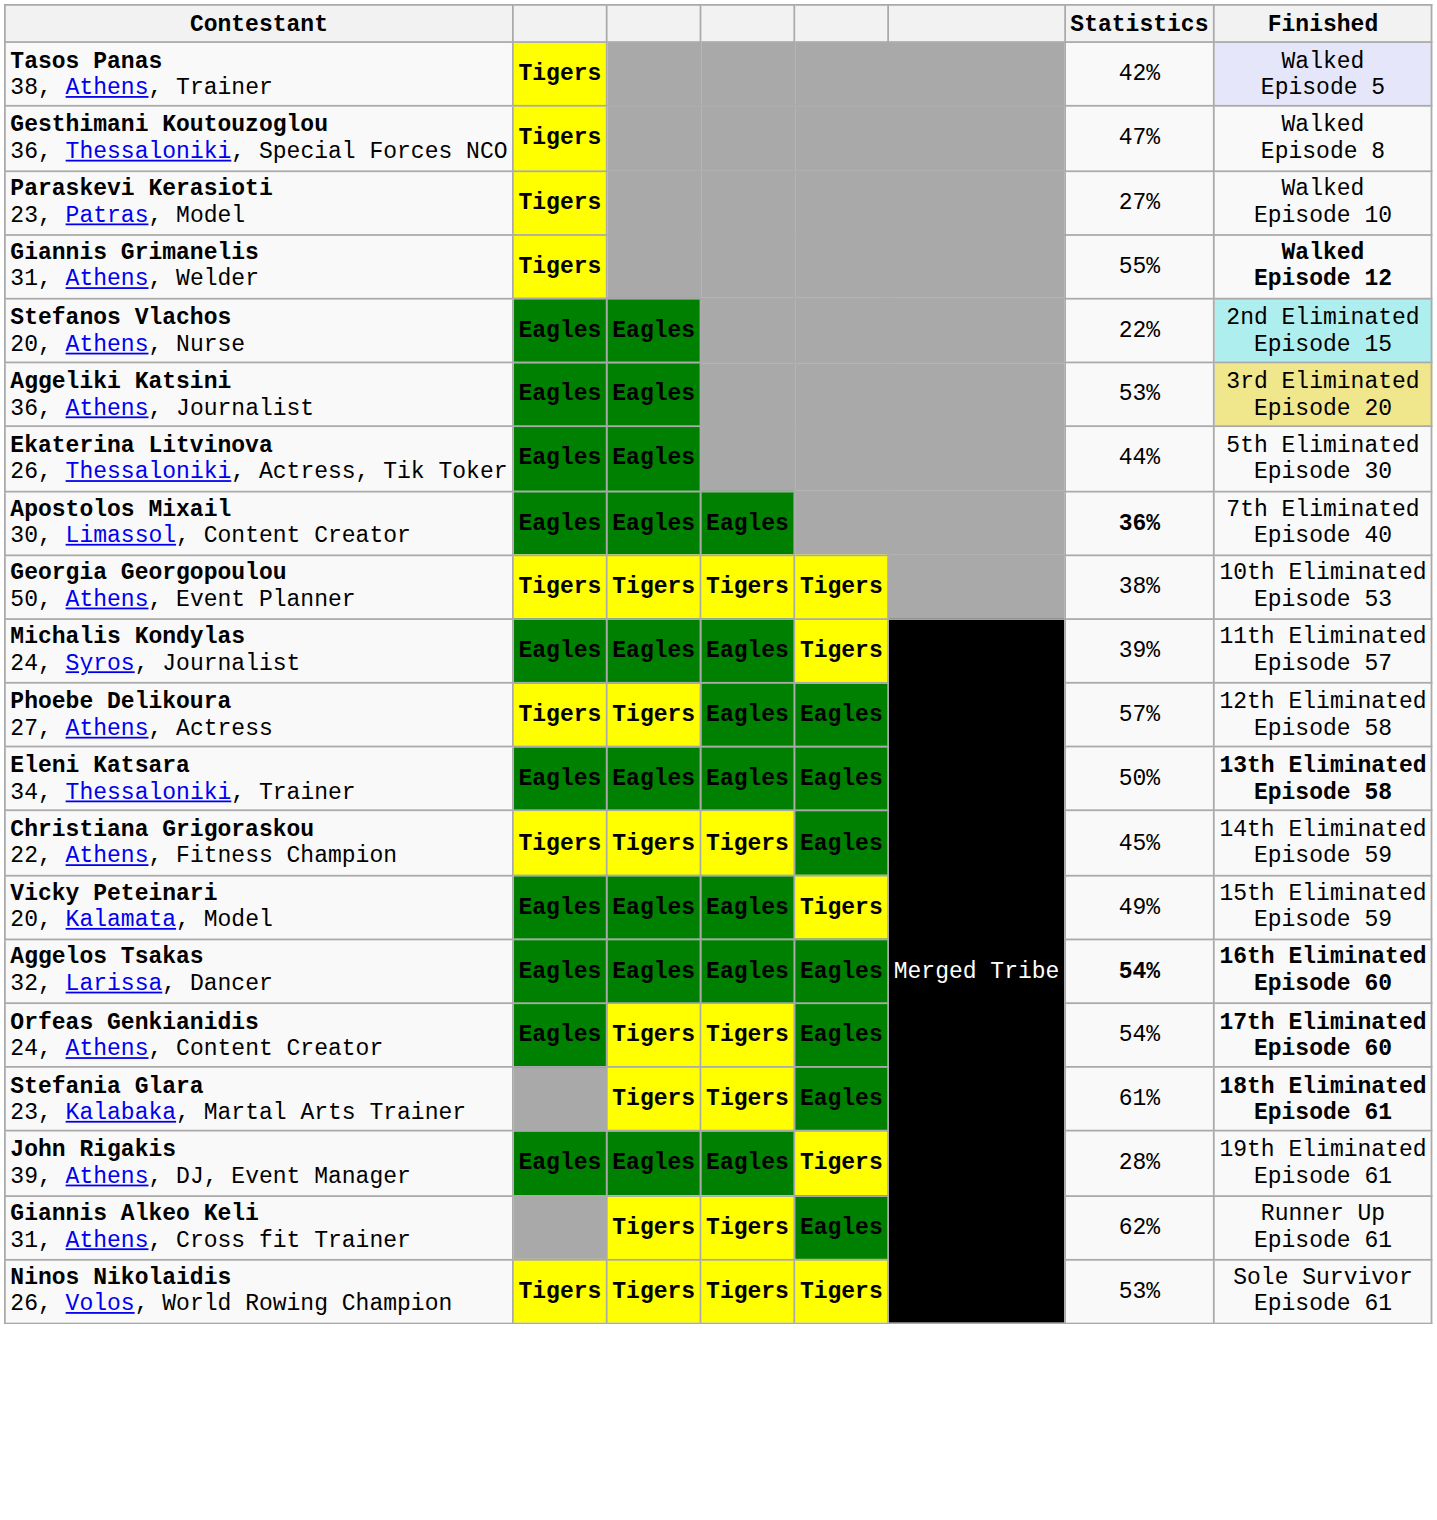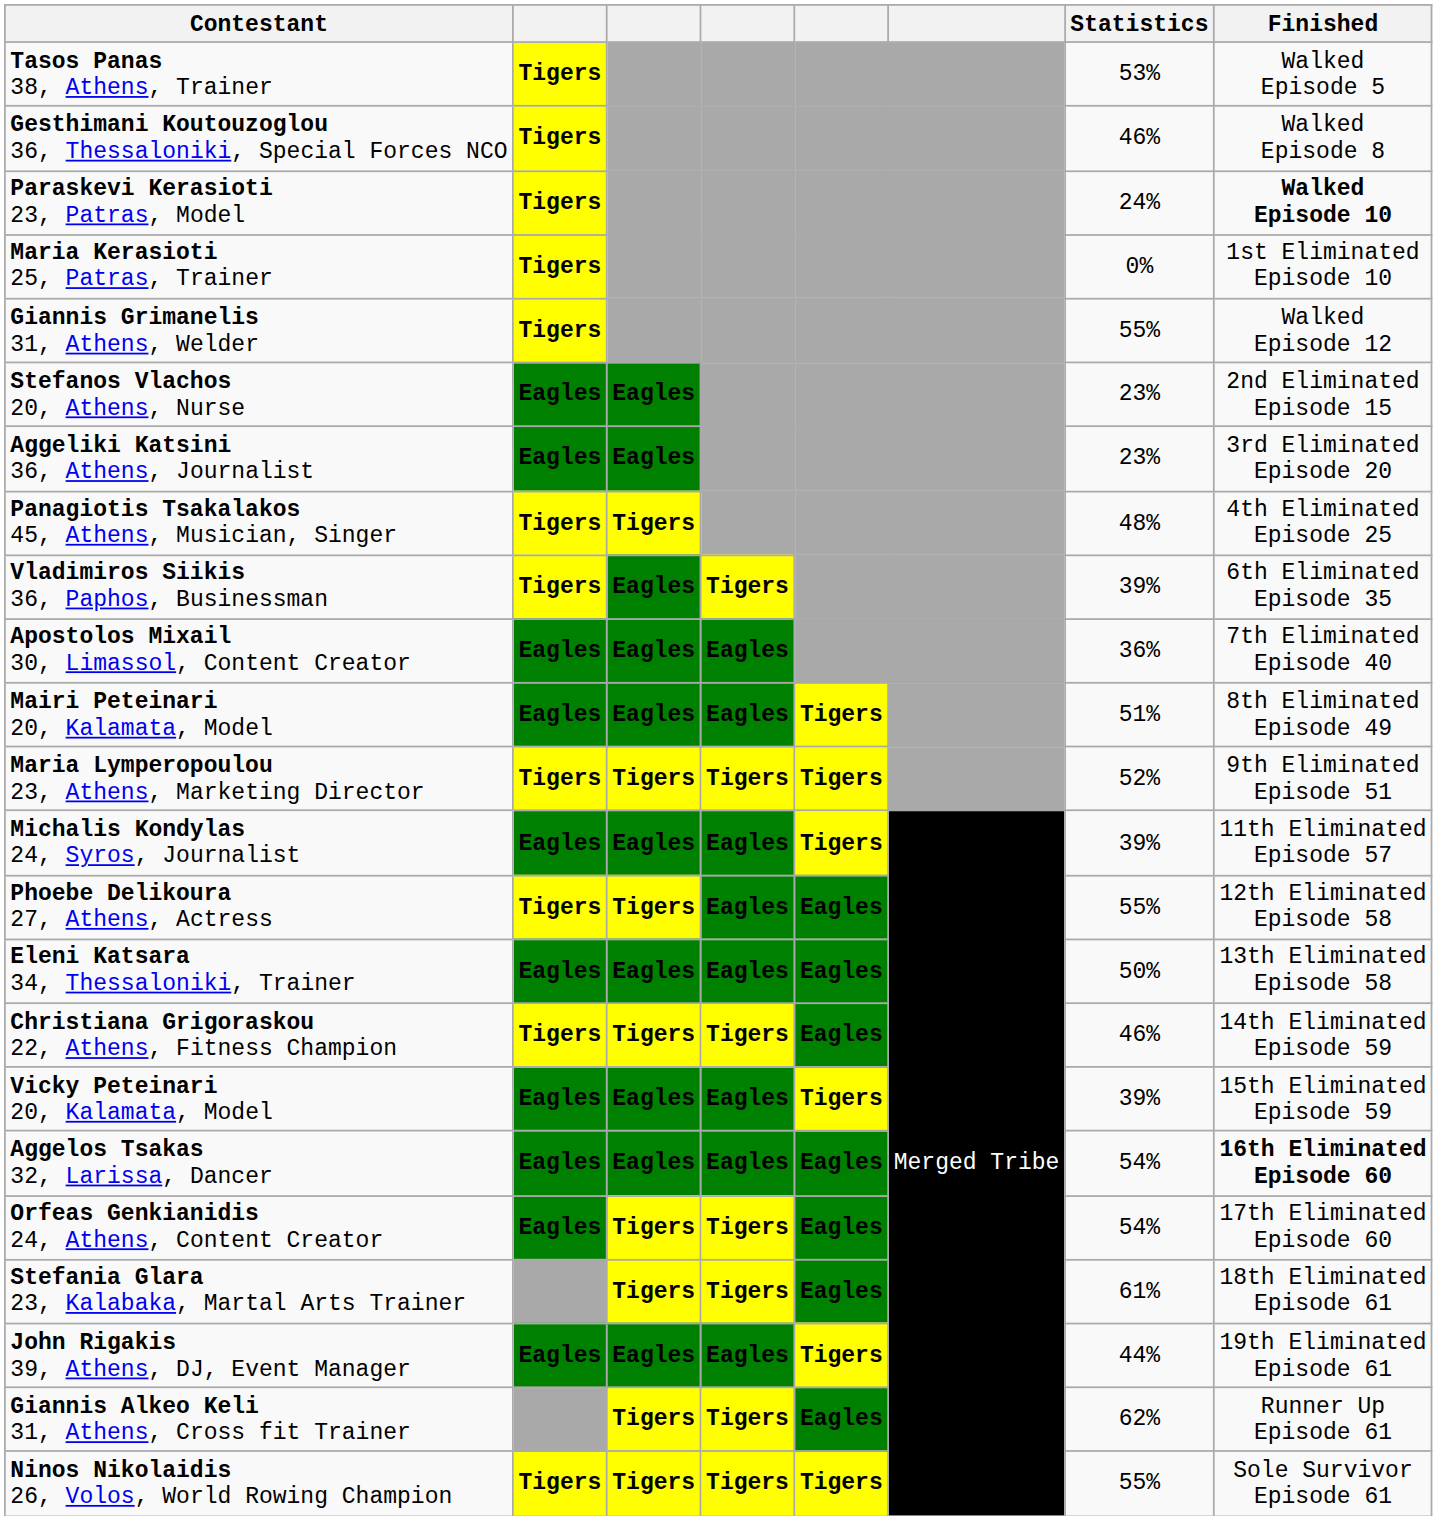 <table class="wikitable sortable" style="margin:left; text-align:center">
 <tr>
 <th>Contestant</th>
 <th></th>
 <th></th>
 <th></th>
 <th></th>
 <th></th>
 <th>Statistics</th>
 <th>Finished</th>
 </tr>
 <tr>
 <td align="left"><strong>Tasos Panas</strong><br>38, <a href='#'>Athens</a>, Trainer<br></td>
 <td style="background:yellow;"><strong>Tigers</strong></td>
 <td bgcolor="darkgray"></td>
 <td bgcolor="darkgray"></td>
 <td bgcolor="darkgray"></td>
 <td bgcolor="darkgray"></td>
-<td>42%</td>
-<td style="background: lavender;">Walked <br>Episode 5</td>
+<td>53%</td>
+<td>Walked <br>Episode 5</td>
 </tr>
 <tr>
 <td align="left"><strong>Gesthimani Koutouzoglou</strong><br>36, <a href='#'>Thessaloniki</a>, Special Forces NCO</td>
 <td style="background:yellow;"><strong>Tigers</strong></td>
 <td bgcolor="darkgray"></td>
 <td bgcolor="darkgray"></td>
 <td bgcolor="darkgray"></td>
 <td bgcolor="darkgray"></td>
-<td>47%</td>
+<td>46%</td>
 <td>Walked <br>Episode 8</td>
 </tr>
 <tr>
 <td align="left"><strong>Paraskevi Kerasioti</strong><br>23, <a href='#'>Patras</a>, Model<br></td>
 <td style="background:yellow;"><strong>Tigers</strong></td>
 <td bgcolor="darkgray"></td>
 <td bgcolor="darkgray"></td>
 <td bgcolor="darkgray"></td>
 <td bgcolor="darkgray"></td>
-<td>27%</td>
-<td>Walked <br>Episode 10</td>
+<td>24%</td>
+<td><strong>Walked <br>Episode 10</strong></td>
+</tr>
+<tr>
+<td align="left"><strong>Maria Kerasioti</strong><br>25, <a href='#'>Patras</a>, Trainer<br></td>
+<td style="background:yellow;"><strong>Tigers</strong></td>
+<td bgcolor="darkgray"></td>
+<td bgcolor="darkgray"></td>
+<td bgcolor="darkgray"></td>
+<td bgcolor="darkgray"></td>
+<td>0%</td>
+<td>1st Eliminated<br>Episode 10</td>
 </tr>
 <tr>
 <td align="left"><strong>Giannis Grimanelis</strong><br>31, <a href='#'>Athens</a>, Welder<br></td>
 <td style="background:yellow;"><strong>Tigers</strong></td>
 <td bgcolor="darkgray"></td>
 <td bgcolor="darkgray"></td>
 <td bgcolor="darkgray"></td>
 <td bgcolor="darkgray"></td>
 <td>55%</td>
-<td><strong>Walked <br>Episode 12</strong></td>
+<td>Walked <br>Episode 12</td>
 </tr>
 <tr>
 <td align="left"><strong>Stefanos Vlachos</strong><br>20, <a href='#'>Athens</a>, Nurse<br></td>
 <td style="background:green;"><strong>Eagles</strong></td>
 <td style="background:green;"><strong>Eagles</strong></td>
 <td bgcolor="darkgray"></td>
 <td bgcolor="darkgray"></td>
 <td bgcolor="darkgray"></td>
-<td>22%</td>
-<td style="background: paleturquoise;">2nd Eliminated<br>Episode 15</td>
+<td>23%</td>
+<td>2nd Eliminated<br>Episode 15</td>
 </tr>
 <tr>
 <td align="left"><strong>Aggeliki Katsini</strong><br>36, <a href='#'>Athens</a>, Journalist</td>
 <td style="background:green;"><strong>Eagles</strong></td>
 <td style="background:green;"><strong>Eagles</strong></td>
 <td bgcolor="darkgray"></td>
 <td bgcolor="darkgray"></td>
 <td bgcolor="darkgray"></td>
-<td>53%</td>
-<td style="background: khaki;">3rd Eliminated<br>Episode 20</td>
+<td>23%</td>
+<td>3rd Eliminated<br>Episode 20</td>
 </tr>
 <tr>
-<td align="left"><strong>Ekaterina Litvinova</strong><br>26, <a href='#'>Thessaloniki</a>, Actress, Tik Toker<br></td>
-<td style="background:green;"><strong>Eagles</strong></td>
-<td style="background:green;"><strong>Eagles</strong></td>
+<td align="left"><strong>Panagiotis Tsakalakos</strong><br>45, <a href='#'>Athens</a>, Musician, Singer<br></td>
+<td style="background:yellow;"><strong>Tigers</strong></td>
+<td style="background:yellow;"><strong>Tigers</strong></td>
 <td bgcolor="darkgray"></td>
 <td bgcolor="darkgray"></td>
 <td bgcolor="darkgray"></td>
-<td>44%</td>
-<td>5th Eliminated<br>Episode 30</td>
+<td>48%</td>
+<td>4th Eliminated<br>Episode 25</td>
+</tr>
+<tr>
+<td align="left"><strong>Vladimiros Siikis</strong><br>36, <a href='#'>Paphos</a>, Businessman<br></td>
+<td style="background:yellow;"><strong>Tigers</strong></td>
+<td style="background:green;"><strong>Eagles</strong></td>
+<td style="background:yellow;"><strong>Tigers</strong></td>
+<td bgcolor="darkgray"></td>
+<td bgcolor="darkgray"></td>
+<td>39%</td>
+<td>6th Eliminated<br>Episode 35</td>
 </tr>
 <tr>
 <td align="left"><strong>Apostolos Mixail</strong><br>30, <a href='#'>Limassol</a>, Content Creator<br></td>
 <td style="background:green;"><strong>Eagles</strong></td>
 <td style="background:green;"><strong>Eagles</strong></td>
 <td style="background:green;"><strong>Eagles</strong></td>
 <td bgcolor="darkgray"></td>
 <td bgcolor="darkgray"></td>
-<td><strong>36%</strong></td>
+<td>36%</td>
 <td>7th Eliminated<br>Episode 40</td>
 </tr>
 <tr>
-<td align="left"><strong>Georgia Georgopoulou</strong><br>50, <a href='#'>Athens</a>, Event Planner</td>
+<td align="left"><strong>Mairi Peteinari</strong><br>20, <a href='#'>Kalamata</a>, Model<br></td>
+<td style="background:green;"><strong>Eagles</strong></td>
+<td style="background:green;"><strong>Eagles</strong></td>
+<td style="background:green;"><strong>Eagles</strong></td>
+<td style="background:yellow;"><strong>Tigers</strong></td>
+<td bgcolor="darkgray"></td>
+<td>51%</td>
+<td>8th Eliminated<br>Episode 49</td>
+</tr>
+<tr>
+<td align="left"><strong>Maria Lymperopoulou</strong><br>23, <a href='#'>Athens</a>, Marketing Director</td>
 <td style="background:yellow;"><strong>Tigers</strong></td>
 <td style="background:yellow;"><strong>Tigers</strong></td>
 <td style="background:yellow;"><strong>Tigers</strong></td>
 <td style="background:yellow;"><strong>Tigers</strong></td>
 <td bgcolor="darkgray"></td>
-<td>38%</td>
-<td>10th Eliminated<br>Episode 53</td>
+<td>52%</td>
+<td>9th Eliminated<br>Episode 51</td>
 </tr>
 <tr>
 <td align="left"><strong>Michalis Kondylas</strong><br>24, <a href='#'>Syros</a>, Journalist<br></td>
 <td style="background:green;"><strong>Eagles</strong></td>
 <td style="background:green;"><strong>Eagles</strong></td>
 <td style="background:green;"><strong>Eagles</strong></td>
 <td style="background:yellow;"><strong>Tigers</strong></td>
 <td style="background:#000000;color:#fff;" rowspan="11">Merged Tribe</td>
 <td>39%</td>
 <td>11th Eliminated<br>Episode 57</td>
 </tr>
 <tr>
 <td align="left"><strong>Phoebe Delikoura</strong><br>27, <a href='#'>Athens</a>, Actress</td>
 <td style="background:yellow;"><strong>Tigers</strong></td>
 <td style="background:yellow;"><strong>Tigers</strong></td>
 <td style="background:green;"><strong>Eagles</strong></td>
 <td style="background:green;"><strong>Eagles</strong></td>
-<td>57%</td>
+<td>55%</td>
 <td>12th Eliminated<br>Episode 58</td>
 </tr>
 <tr>
 <td align="left"><strong>Eleni Katsara</strong><br>34, <a href='#'>Thessaloniki</a>, Trainer<br></td>
 <td style="background:green;"><strong>Eagles</strong></td>
 <td style="background:green;"><strong>Eagles</strong></td>
 <td style="background:green;"><strong>Eagles</strong></td>
 <td style="background:green;"><strong>Eagles</strong></td>
 <td>50%</td>
-<td><strong>13th Eliminated<br>Episode 58</strong></td>
+<td>13th Eliminated<br>Episode 58</td>
 </tr>
 <tr>
 <td align="left"><strong>Christiana Grigoraskou</strong><br>22, <a href='#'>Athens</a>, Fitness Champion<br></td>
 <td style="background:yellow;"><strong>Tigers</strong></td>
 <td style="background:yellow;"><strong>Tigers</strong></td>
 <td style="background:yellow;"><strong>Tigers</strong></td>
 <td style="background:green;"><strong>Eagles</strong></td>
-<td>45%</td>
+<td>46%</td>
 <td>14th Eliminated<br>Episode 59</td>
 </tr>
 <tr>
 <td align="left"><strong>Vicky Peteinari</strong><br>20, <a href='#'>Kalamata</a>, Model<br></td>
 <td style="background:green;"><strong>Eagles</strong></td>
 <td style="background:green;"><strong>Eagles</strong></td>
 <td style="background:green;"><strong>Eagles</strong></td>
 <td style="background:yellow;"><strong>Tigers</strong></td>
-<td>49%</td>
+<td>39%</td>
 <td>15th Eliminated<br>Episode 59</td>
 </tr>
 <tr>
 <td align="left"><strong>Aggelos Tsakas</strong><br>32, <a href='#'>Larissa</a>, Dancer<br></td>
 <td style="background:green;"><strong>Eagles</strong></td>
 <td style="background:green;"><strong>Eagles</strong></td>
 <td style="background:green;"><strong>Eagles</strong></td>
 <td style="background:green;"><strong>Eagles</strong></td>
-<td><strong>54%</strong></td>
+<td>54%</td>
 <td><strong>16th Eliminated<br>Episode 60</strong></td>
 </tr>
 <tr>
 <td align="left"><strong>Orfeas Genkianidis</strong><br>24, <a href='#'>Athens</a>, Content Creator<br></td>
 <td style="background:green;"><strong>Eagles</strong></td>
 <td style="background:yellow;"><strong>Tigers</strong></td>
 <td style="background:yellow;"><strong>Tigers</strong></td>
 <td style="background:green;"><strong>Eagles</strong></td>
 <td>54%</td>
-<td><strong>17th Eliminated<br>Episode 60</strong></td>
+<td>17th Eliminated<br>Episode 60</td>
 </tr>
 <tr>
 <td align="left"><strong>Stefania Glara</strong><br>23, <a href='#'>Kalabaka</a>, Martal Arts Trainer</td>
 <td bgcolor="darkgray"></td>
 <td style="background:yellow;"><strong>Tigers</strong></td>
 <td style="background:yellow;"><strong>Tigers</strong></td>
 <td style="background:green;"><strong>Eagles</strong></td>
 <td>61%</td>
-<td><strong>18th Eliminated<br>Episode 61</strong></td>
+<td>18th Eliminated<br>Episode 61</td>
 </tr>
 <tr>
 <td align="left"><strong>John Rigakis</strong><br>39, <a href='#'>Athens</a>, DJ, Event Manager<br></td>
 <td style="background:green;"><strong>Eagles</strong></td>
 <td style="background:green;"><strong>Eagles</strong></td>
 <td style="background:green;"><strong>Eagles</strong></td>
 <td style="background:yellow;"><strong>Tigers</strong></td>
-<td>28%</td>
+<td>44%</td>
 <td>19th Eliminated<br>Episode 61</td>
 </tr>
 <tr>
 <td align="left"><strong>Giannis Alkeo Keli</strong><br>31, <a href='#'>Athens</a>, Cross fit Trainer</td>
 <td bgcolor="darkgray"></td>
 <td style="background:yellow;"><strong>Tigers</strong></td>
 <td style="background:yellow;"><strong>Tigers</strong></td>
 <td style="background:green;"><strong>Eagles</strong></td>
 <td>62%</td>
 <td>Runner Up<br>Episode 61</td>
 </tr>
 <tr>
 <td align="left"><strong>Ninos Nikolaidis</strong><br>26, <a href='#'>Volos</a>, World Rowing Champion<br></td>
 <td style="background:yellow;"><strong>Tigers</strong></td>
 <td style="background:yellow;"><strong>Tigers</strong></td>
 <td style="background:yellow;"><strong>Tigers</strong></td>
 <td style="background:yellow;"><strong>Tigers</strong></td>
-<td>53%</td>
+<td>55%</td>
 <td>Sole Survivor<br>Episode 61</td>
 </tr>
 </table>
